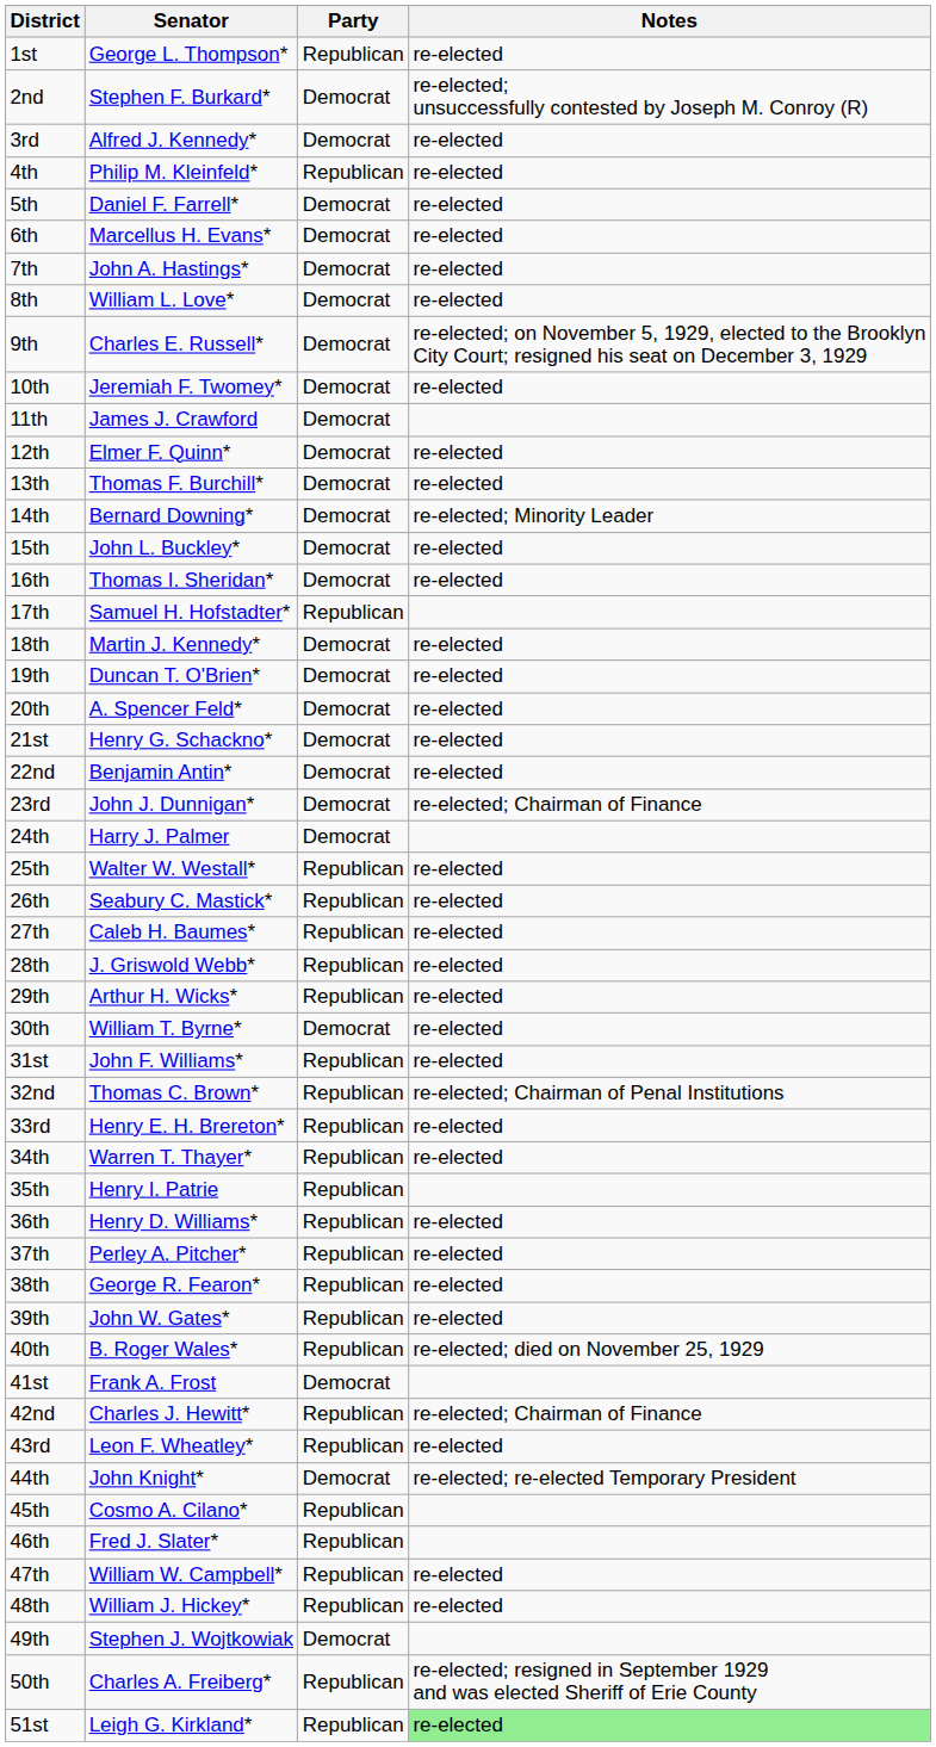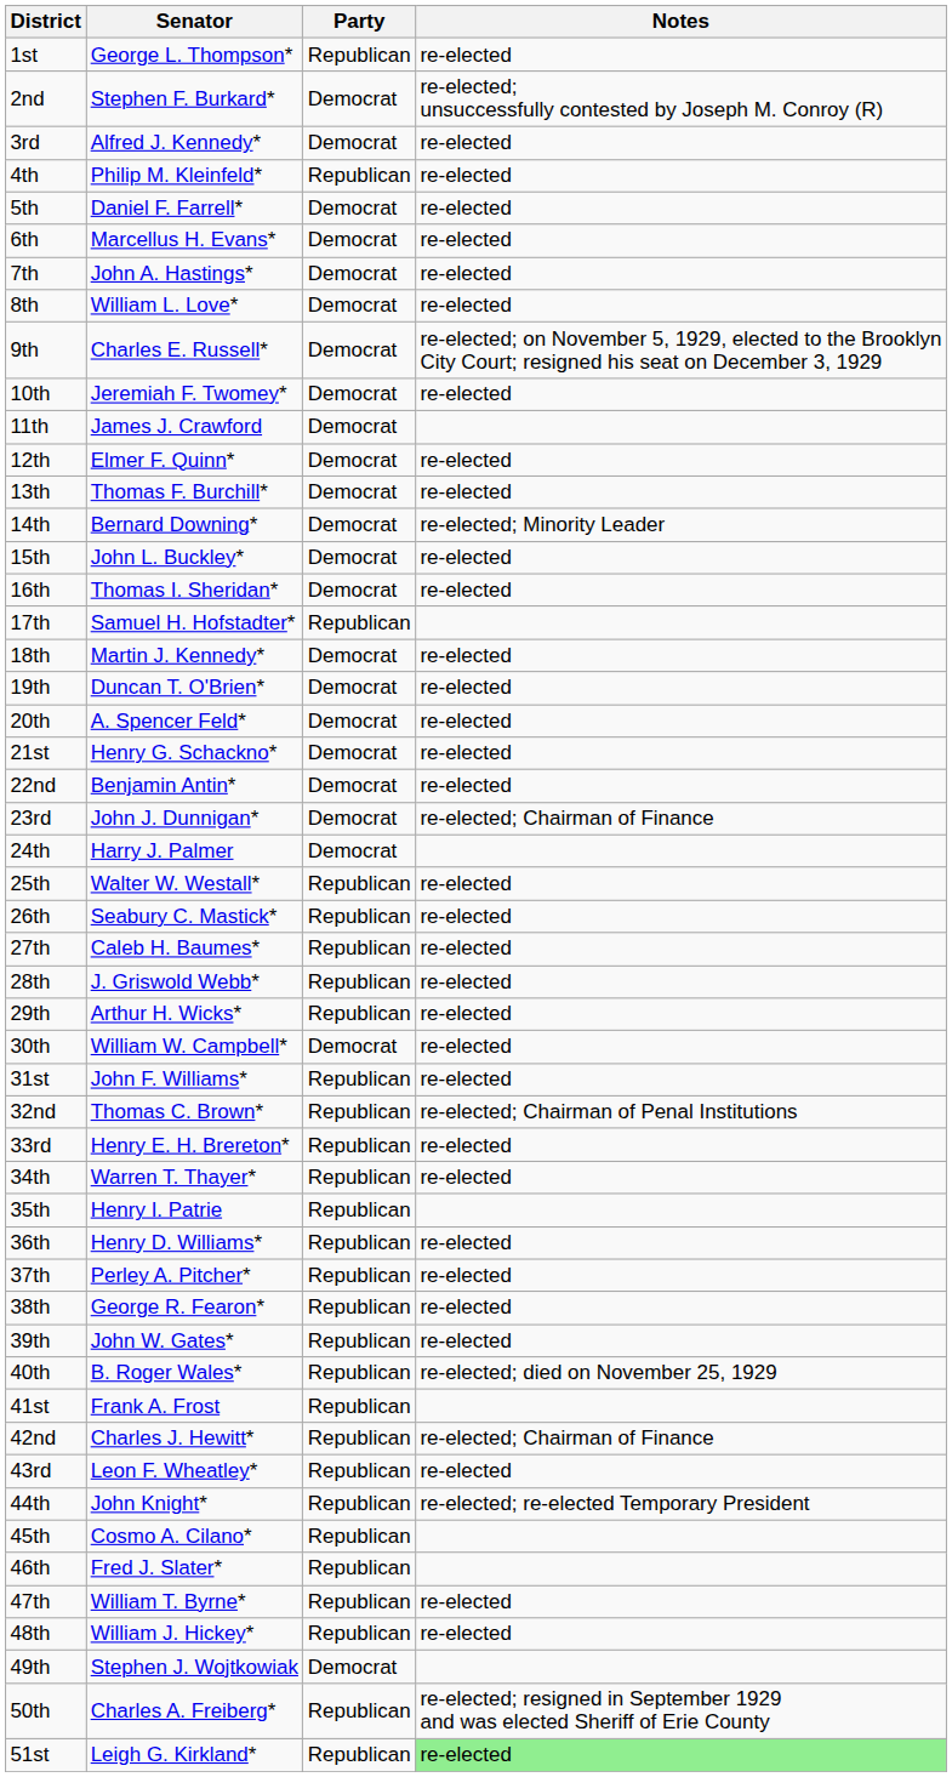 <table class=wikitable>
 <tr>
 <th>District</th>
 <th>Senator</th>
 <th>Party</th>
 <th>Notes</th>
 </tr>
 <tr>
 <td>1st</td>
 <td><a href='#'>George L. Thompson</a>*</td>
 <td>Republican</td>
 <td>re-elected</td>
 </tr>
 <tr>
 <td>2nd</td>
 <td><a href='#'>Stephen F. Burkard</a>*</td>
 <td>Democrat</td>
 <td>re-elected; <br>unsuccessfully contested by Joseph M. Conroy (R)</td>
 </tr>
 <tr>
 <td>3rd</td>
 <td><a href='#'>Alfred J. Kennedy</a>*</td>
 <td>Democrat</td>
 <td>re-elected</td>
 </tr>
 <tr>
 <td>4th</td>
 <td><a href='#'>Philip M. Kleinfeld</a>*</td>
 <td>Republican</td>
 <td>re-elected</td>
 </tr>
 <tr>
 <td>5th</td>
 <td><a href='#'>Daniel F. Farrell</a>*</td>
 <td>Democrat</td>
 <td>re-elected</td>
 </tr>
 <tr>
 <td>6th</td>
 <td><a href='#'>Marcellus H. Evans</a>*</td>
 <td>Democrat</td>
 <td>re-elected</td>
 </tr>
 <tr>
 <td>7th</td>
 <td><a href='#'>John A. Hastings</a>*</td>
 <td>Democrat</td>
 <td>re-elected</td>
 </tr>
 <tr>
 <td>8th</td>
 <td><a href='#'>William L. Love</a>*</td>
 <td>Democrat</td>
 <td>re-elected</td>
 </tr>
 <tr>
 <td>9th</td>
 <td><a href='#'>Charles E. Russell</a>*</td>
 <td>Democrat</td>
 <td>re-elected; on November 5, 1929, elected to the Brooklyn <br>City Court; resigned his seat on December 3, 1929</td>
 </tr>
 <tr>
 <td>10th</td>
 <td><a href='#'>Jeremiah F. Twomey</a>*</td>
 <td>Democrat</td>
 <td>re-elected</td>
 </tr>
 <tr>
 <td>11th</td>
 <td><a href='#'>James J. Crawford</a></td>
 <td>Democrat</td>
 <td></td>
 </tr>
 <tr>
 <td>12th</td>
 <td><a href='#'>Elmer F. Quinn</a>*</td>
 <td>Democrat</td>
 <td>re-elected</td>
 </tr>
 <tr>
 <td>13th</td>
 <td><a href='#'>Thomas F. Burchill</a>*</td>
 <td>Democrat</td>
 <td>re-elected</td>
 </tr>
 <tr>
 <td>14th</td>
 <td><a href='#'>Bernard Downing</a>*</td>
 <td>Democrat</td>
 <td>re-elected; Minority Leader</td>
 </tr>
 <tr>
 <td>15th</td>
 <td><a href='#'>John L. Buckley</a>*</td>
 <td>Democrat</td>
 <td>re-elected</td>
 </tr>
 <tr>
 <td>16th</td>
 <td><a href='#'>Thomas I. Sheridan</a>*</td>
 <td>Democrat</td>
 <td>re-elected</td>
 </tr>
 <tr>
 <td>17th</td>
 <td><a href='#'>Samuel H. Hofstadter</a>*</td>
 <td>Republican</td>
 <td></td>
 </tr>
 <tr>
 <td>18th</td>
 <td><a href='#'>Martin J. Kennedy</a>*</td>
 <td>Democrat</td>
 <td>re-elected</td>
 </tr>
 <tr>
 <td>19th</td>
 <td><a href='#'>Duncan T. O'Brien</a>*</td>
 <td>Democrat</td>
 <td>re-elected</td>
 </tr>
 <tr>
 <td>20th</td>
 <td><a href='#'>A. Spencer Feld</a>*</td>
 <td>Democrat</td>
 <td>re-elected</td>
 </tr>
 <tr>
 <td>21st</td>
 <td><a href='#'>Henry G. Schackno</a>*</td>
 <td>Democrat</td>
 <td>re-elected</td>
 </tr>
 <tr>
 <td>22nd</td>
 <td><a href='#'>Benjamin Antin</a>*</td>
 <td>Democrat</td>
 <td>re-elected</td>
 </tr>
 <tr>
 <td>23rd</td>
 <td><a href='#'>John J. Dunnigan</a>*</td>
 <td>Democrat</td>
 <td>re-elected; Chairman of Finance</td>
 </tr>
 <tr>
 <td>24th</td>
 <td><a href='#'>Harry J. Palmer</a></td>
 <td>Democrat</td>
 <td></td>
 </tr>
 <tr>
 <td>25th</td>
 <td><a href='#'>Walter W. Westall</a>*</td>
 <td>Republican</td>
 <td>re-elected</td>
 </tr>
 <tr>
 <td>26th</td>
 <td><a href='#'>Seabury C. Mastick</a>*</td>
 <td>Republican</td>
 <td>re-elected</td>
 </tr>
 <tr>
 <td>27th</td>
 <td><a href='#'>Caleb H. Baumes</a>*</td>
 <td>Republican</td>
 <td>re-elected</td>
 </tr>
 <tr>
 <td>28th</td>
 <td><a href='#'>J. Griswold Webb</a>*</td>
 <td>Republican</td>
 <td>re-elected</td>
 </tr>
 <tr>
 <td>29th</td>
 <td><a href='#'>Arthur H. Wicks</a>*</td>
 <td>Republican</td>
 <td>re-elected</td>
 </tr>
 <tr>
 <td>30th</td>
-<td><a href='#'>William T. Byrne</a>*</td>
+<td><a href='#'>William W. Campbell</a>*</td>
 <td>Democrat</td>
 <td>re-elected</td>
 </tr>
 <tr>
 <td>31st</td>
 <td><a href='#'>John F. Williams</a>*</td>
 <td>Republican</td>
 <td>re-elected</td>
 </tr>
 <tr>
 <td>32nd</td>
 <td><a href='#'>Thomas C. Brown</a>*</td>
 <td>Republican</td>
 <td>re-elected; Chairman of Penal Institutions</td>
 </tr>
 <tr>
 <td>33rd</td>
 <td><a href='#'>Henry E. H. Brereton</a>*</td>
 <td>Republican</td>
 <td>re-elected</td>
 </tr>
 <tr>
 <td>34th</td>
 <td><a href='#'>Warren T. Thayer</a>*</td>
 <td>Republican</td>
 <td>re-elected</td>
 </tr>
 <tr>
 <td>35th</td>
 <td><a href='#'>Henry I. Patrie</a></td>
 <td>Republican</td>
 <td></td>
 </tr>
 <tr>
 <td>36th</td>
 <td><a href='#'>Henry D. Williams</a>*</td>
 <td>Republican</td>
 <td>re-elected</td>
 </tr>
 <tr>
 <td>37th</td>
 <td><a href='#'>Perley A. Pitcher</a>*</td>
 <td>Republican</td>
 <td>re-elected</td>
 </tr>
 <tr>
 <td>38th</td>
 <td><a href='#'>George R. Fearon</a>*</td>
 <td>Republican</td>
 <td>re-elected</td>
 </tr>
 <tr>
 <td>39th</td>
 <td><a href='#'>John W. Gates</a>*</td>
 <td>Republican</td>
 <td>re-elected</td>
 </tr>
 <tr>
 <td>40th</td>
 <td><a href='#'>B. Roger Wales</a>*</td>
 <td>Republican</td>
 <td>re-elected; died on November 25, 1929</td>
 </tr>
 <tr>
 <td>41st</td>
 <td><a href='#'>Frank A. Frost</a></td>
-<td>Democrat</td>
+<td>Republican</td>
 <td></td>
 </tr>
 <tr>
 <td>42nd</td>
 <td><a href='#'>Charles J. Hewitt</a>*</td>
 <td>Republican</td>
 <td>re-elected; Chairman of Finance</td>
 </tr>
 <tr>
 <td>43rd</td>
 <td><a href='#'>Leon F. Wheatley</a>*</td>
 <td>Republican</td>
 <td>re-elected</td>
 </tr>
 <tr>
 <td>44th</td>
 <td><a href='#'>John Knight</a>*</td>
-<td>Democrat</td>
+<td>Republican</td>
 <td>re-elected; re-elected Temporary President</td>
 </tr>
 <tr>
 <td>45th</td>
 <td><a href='#'>Cosmo A. Cilano</a>*</td>
 <td>Republican</td>
 <td></td>
 </tr>
 <tr>
 <td>46th</td>
 <td><a href='#'>Fred J. Slater</a>*</td>
 <td>Republican</td>
 <td></td>
 </tr>
 <tr>
 <td>47th</td>
-<td><a href='#'>William W. Campbell</a>*</td>
+<td><a href='#'>William T. Byrne</a>*</td>
 <td>Republican</td>
 <td>re-elected</td>
 </tr>
 <tr>
 <td>48th</td>
 <td><a href='#'>William J. Hickey</a>*</td>
 <td>Republican</td>
 <td>re-elected</td>
 </tr>
 <tr>
 <td>49th</td>
 <td><a href='#'>Stephen J. Wojtkowiak</a></td>
 <td>Democrat</td>
 <td></td>
 </tr>
 <tr>
 <td>50th</td>
 <td><a href='#'>Charles A. Freiberg</a>*</td>
 <td>Republican</td>
 <td>re-elected; resigned in September 1929 <br>and was elected Sheriff of Erie County</td>
 </tr>
 <tr>
 <td>51st</td>
 <td><a href='#'>Leigh G. Kirkland</a>*</td>
 <td>Republican</td>
 <td style="background: lightgreen;">re-elected</td>
 </tr>
 <tr>
 </tr>
 </table>
